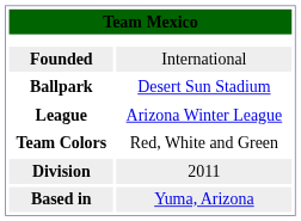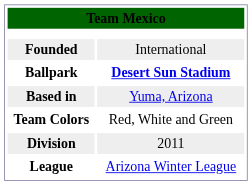 <table style="margin:5px; border:1px solid #8888AA;" align=right cellpadding=3 cellspacing=3 width=280>
 <tr align="center" bgcolor="darkgreen">
 <td colspan=2><span> <strong>Team Mexico</strong></span></td>
 </tr>
 <tr align="center">
 <td colspan=2></td>
 </tr>
 <tr align="center" bgcolor="#eeeeee">
 <td><strong>Founded</strong></td>
 <td>International</td>
 </tr>
 <tr align="center">
 <td><strong>Ballpark</strong></td>
-<td><a href='#'>Desert Sun Stadium</a></td>
+<td><strong><a href='#'>Desert Sun Stadium</a></strong></td>
 </tr>
-<tr align="center">
-<td><strong>League</strong></td>
-<td><a href='#'>Arizona Winter League</a></td>
+<tr align="center" bgcolor="#eeeeee">
+<td><strong>Based in</strong></td>
+<td><a href='#'>Yuma, Arizona</a></td>
 </tr>
 <tr align="center">
 <td><strong>Team Colors</strong></td>
 <td>Red, White and Green</td>
 </tr>
 <tr align="center" bgcolor="#eeeeee">
 <td><strong>Division</strong></td>
 <td>2011</td>
 </tr>
-<tr align="center" bgcolor="#eeeeee">
-<td><strong>Based in</strong></td>
-<td><a href='#'>Yuma, Arizona</a></td>
+<tr align="center">
+<td><strong>League</strong></td>
+<td><a href='#'>Arizona Winter League</a></td>
 </tr>
 </table>
